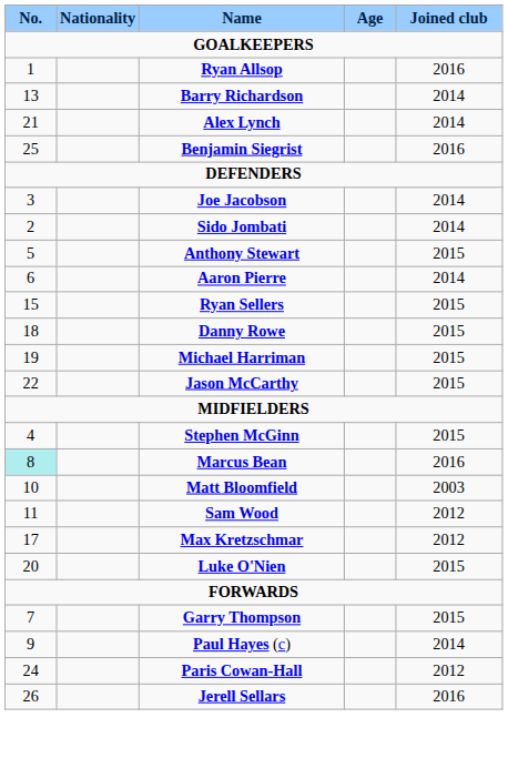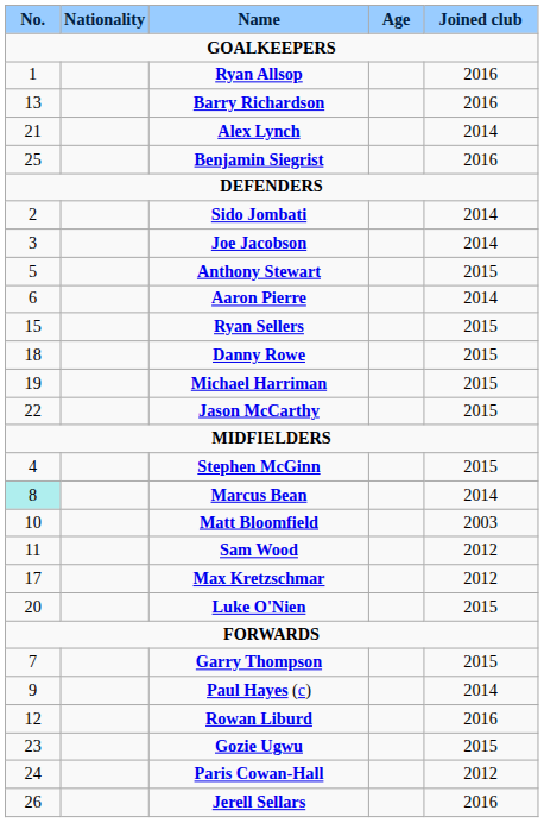 <table class="wikitable"  style="text-align:center; font-size:90%; ">
 <tr>
 <th style="background:#99CCFF; color:#001F44; width:40px;">No.</th>
 <th style="background:#99CCFF; color:#001F44; width:40px;">Nationality</th>
 <th style="background:#99CCFF; color:#001F44; width:180px;">Name</th>
 <th style="background:#99CCFF; color:#001F44; width:40px;">Age</th>
 <th style="background:#99CCFF; color:#001F44; width:90px;">Joined club </th>
 </tr>
 <tr>
 <td colspan="5"><strong>GOALKEEPERS</strong></td>
 </tr>
 <tr>
 <td>1</td>
 <td></td>
 <td><strong><a href='#'>Ryan Allsop</a></strong></td>
 <td></td>
 <td>2016</td>
 </tr>
 <tr>
 <td>13</td>
 <td></td>
 <td><strong><a href='#'>Barry Richardson</a></strong></td>
 <td></td>
-<td>2014</td>
+<td>2016</td>
 </tr>
 <tr>
 <td>21</td>
 <td></td>
 <td><strong><a href='#'>Alex Lynch</a></strong></td>
 <td></td>
 <td>2014</td>
 </tr>
 <tr>
 <td>25</td>
 <td></td>
 <td><strong><a href='#'>Benjamin Siegrist</a></strong></td>
 <td></td>
 <td>2016</td>
 </tr>
 <tr>
 <td colspan="5"><strong>DEFENDERS</strong></td>
 </tr>
 <tr>
-<td>3</td>
+<td>2</td>
 <td></td>
-<td><strong><a href='#'>Joe Jacobson</a></strong></td>
+<td><strong><a href='#'>Sido Jombati</a></strong></td>
 <td></td>
 <td>2014</td>
 </tr>
 <tr>
-<td>2</td>
+<td>3</td>
 <td></td>
-<td><strong><a href='#'>Sido Jombati</a></strong></td>
+<td><strong><a href='#'>Joe Jacobson</a></strong></td>
 <td></td>
 <td>2014</td>
 </tr>
 <tr>
 <td>5</td>
 <td></td>
 <td><strong><a href='#'>Anthony Stewart</a></strong></td>
 <td></td>
 <td>2015</td>
 </tr>
 <tr>
 <td>6</td>
 <td></td>
 <td><strong><a href='#'>Aaron Pierre</a></strong></td>
 <td></td>
 <td>2014</td>
 </tr>
 <tr>
 <td>15</td>
 <td></td>
 <td><strong><a href='#'>Ryan Sellers</a></strong></td>
 <td></td>
 <td>2015</td>
 </tr>
 <tr>
 <td>18</td>
 <td></td>
 <td><strong><a href='#'>Danny Rowe</a></strong></td>
 <td></td>
 <td>2015</td>
 </tr>
 <tr>
 <td>19</td>
 <td></td>
 <td><strong><a href='#'>Michael Harriman</a></strong></td>
 <td></td>
 <td>2015</td>
 </tr>
 <tr>
 <td>22</td>
 <td></td>
 <td><strong><a href='#'>Jason McCarthy</a></strong></td>
 <td></td>
 <td>2015</td>
 </tr>
 <tr>
 <td colspan="5"><strong>MIDFIELDERS</strong></td>
 </tr>
 <tr>
 <td>4</td>
 <td></td>
 <td><strong><a href='#'>Stephen McGinn</a></strong></td>
 <td></td>
 <td>2015</td>
 </tr>
 <tr>
 <td style="background: paleturquoise;">8</td>
 <td></td>
 <td><strong><a href='#'>Marcus Bean</a></strong></td>
 <td></td>
-<td>2016</td>
+<td>2014</td>
 </tr>
 <tr>
 <td>10</td>
 <td></td>
 <td><strong><a href='#'>Matt Bloomfield</a></strong></td>
 <td></td>
 <td>2003</td>
 </tr>
 <tr>
 <td>11</td>
 <td></td>
 <td><strong><a href='#'>Sam Wood</a></strong></td>
 <td></td>
 <td>2012</td>
 </tr>
 <tr>
 <td>17</td>
 <td></td>
 <td><strong><a href='#'>Max Kretzschmar</a></strong></td>
 <td></td>
 <td>2012</td>
 </tr>
 <tr>
 <td>20</td>
 <td></td>
 <td><strong><a href='#'>Luke O'Nien</a></strong></td>
 <td></td>
 <td>2015</td>
 </tr>
 <tr>
 <td colspan="5"><strong>FORWARDS</strong></td>
 </tr>
 <tr>
 <td>7</td>
 <td></td>
 <td><strong><a href='#'>Garry Thompson</a></strong></td>
 <td></td>
 <td>2015</td>
 </tr>
 <tr>
 <td>9</td>
 <td></td>
 <td><strong><a href='#'>Paul Hayes</a></strong> (<a href='#'>c</a>)</td>
 <td></td>
 <td>2014</td>
 </tr>
 <tr>
+<td>12</td>
+<td></td>
+<td><strong><a href='#'>Rowan Liburd</a></strong></td>
+<td></td>
+<td>2016</td>
+</tr>
+<tr>
+<td>23</td>
+<td></td>
+<td><strong><a href='#'>Gozie Ugwu</a></strong></td>
+<td></td>
+<td>2015</td>
+</tr>
+<tr>
 <td>24</td>
 <td></td>
 <td><strong><a href='#'>Paris Cowan-Hall</a></strong></td>
 <td></td>
 <td>2012</td>
 </tr>
 <tr>
 <td>26</td>
 <td></td>
 <td><strong><a href='#'>Jerell Sellars</a></strong></td>
 <td></td>
 <td>2016</td>
 </tr>
 </table>
